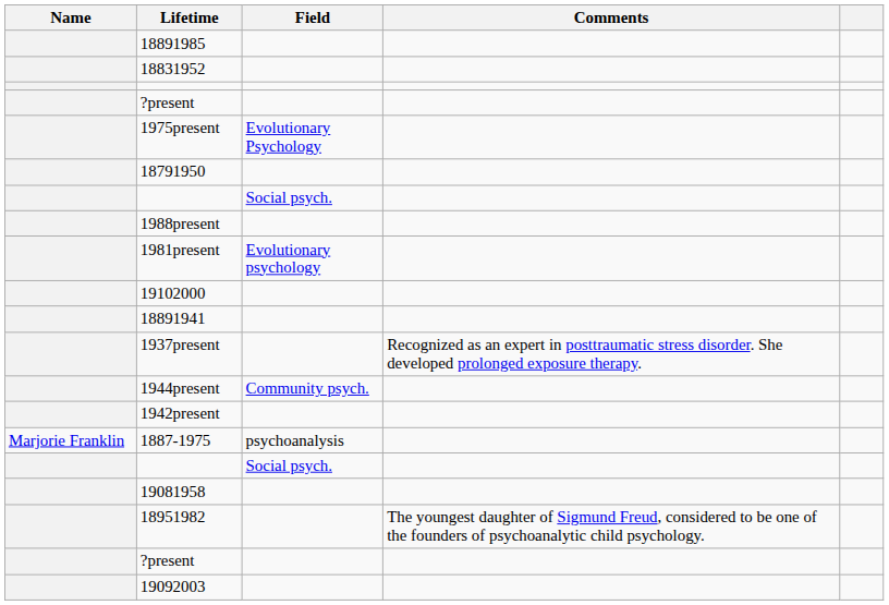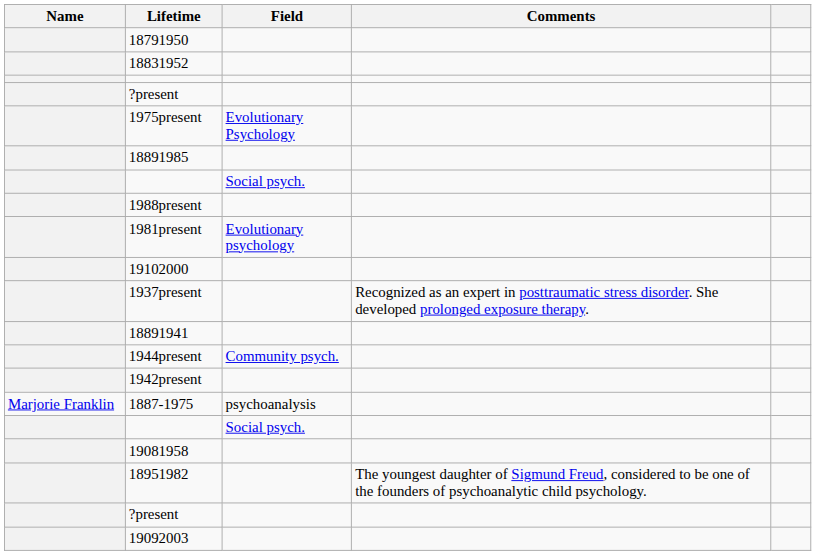 <table class="sortable wikitable plainrowheaders">
 <tr>
 <th width="15%" scope="col">Name</th>
 <th width="12%" scope="col">Lifetime</th>
 <th>Field</th>
 <th>Comments</th>
 <th class="unsortable" width="5%" scope="col"></th>
 </tr>
 <tr style="vertical-align: top;">
 <th scope="row"></th>
-<td>18891985</td>
+<td>18791950</td>
 <td></td>
 <td></td>
 <td align="center"></td>
 </tr>
 <tr style="vertical-align: top;">
 <th scope="row"></th>
 <td>18831952</td>
 <td></td>
 <td></td>
 <td align="center"></td>
 </tr>
 <tr style="vertical-align: top;">
 <th scope="row"></th>
 <td></td>
 <td></td>
 <td></td>
 <td align="center"></td>
 </tr>
 <tr style="vertical-align: top;">
 <th scope="row"></th>
 <td>?present</td>
 <td></td>
 <td></td>
 <td align="center"></td>
 </tr>
 <tr style="vertical-align: top;">
 <th scope="row"></th>
 <td>1975present</td>
 <td><a href='#'>Evolutionary Psychology</a></td>
 <td></td>
 <td align="center"></td>
 </tr>
 <tr style="vertical-align: top;">
 <th scope="row"></th>
-<td>18791950</td>
+<td>18891985</td>
 <td></td>
 <td></td>
 <td align="center"></td>
 </tr>
 <tr style="vertical-align: top;">
 <th scope="row"></th>
 <td></td>
 <td><a href='#'>Social psych.</a></td>
 <td></td>
 <td align="center"></td>
 </tr>
 <tr style="vertical-align: top;">
 <th scope="row"></th>
 <td>1988present</td>
 <td></td>
 <td></td>
 <td align="center"></td>
 </tr>
 <tr style="vertical-align: top;">
 <th scope="row"></th>
 <td>1981present</td>
 <td><a href='#'>Evolutionary psychology</a></td>
 <td></td>
 <td align="center"></td>
 </tr>
 <tr style="vertical-align: top;">
 <th scope="row"></th>
 <td>19102000</td>
 <td></td>
 <td></td>
 <td align="center"></td>
 </tr>
 <tr style="vertical-align: top;">
 <th scope="row"></th>
-<td>18891941</td>
+<td>1937present</td>
 <td></td>
-<td></td>
+<td>Recognized as an expert in <a href='#'>posttraumatic stress disorder</a>. She developed <a href='#'>prolonged exposure therapy</a>.</td>
 <td align="center"></td>
 </tr>
 <tr style="vertical-align: top;">
 <th scope="row"></th>
-<td>1937present</td>
+<td>18891941</td>
 <td></td>
-<td>Recognized as an expert in <a href='#'>posttraumatic stress disorder</a>. She developed <a href='#'>prolonged exposure therapy</a>.</td>
+<td></td>
 <td align="center"></td>
 </tr>
 <tr style="vertical-align: top;">
 <th scope="row"></th>
 <td>1944present</td>
 <td><a href='#'>Community psych.</a></td>
 <td></td>
 <td align="center"></td>
 </tr>
 <tr style="vertical-align: top;">
 <th scope="row"></th>
 <td>1942present</td>
 <td></td>
 <td></td>
 <td align="center"></td>
 </tr>
 <tr>
 <td><a href='#'>Marjorie Franklin</a></td>
 <td>1887-1975</td>
 <td>psychoanalysis</td>
 <td></td>
 <td></td>
 </tr>
 <tr style="vertical-align: top;">
 <th scope="row"></th>
 <td></td>
 <td><a href='#'>Social psych.</a></td>
 <td></td>
 <td align="center"></td>
 </tr>
 <tr style="vertical-align: top;">
 <th scope="row"></th>
 <td>19081958</td>
 <td></td>
 <td></td>
 <td align="center"></td>
 </tr>
 <tr style="vertical-align: top;">
 <th scope="row"></th>
 <td>18951982</td>
 <td></td>
 <td>The youngest daughter of <a href='#'>Sigmund Freud</a>, considered to be one of the founders of psychoanalytic child psychology.</td>
 <td align="center"></td>
 </tr>
 <tr style="vertical-align: top;">
 <th scope="row"></th>
 <td>?present</td>
 <td></td>
 <td></td>
 <td align="center"></td>
 </tr>
 <tr style="vertical-align: top;">
 <th scope="row"></th>
 <td>19092003</td>
 <td></td>
 <td></td>
 <td align="center"></td>
 </tr>
 </table>
